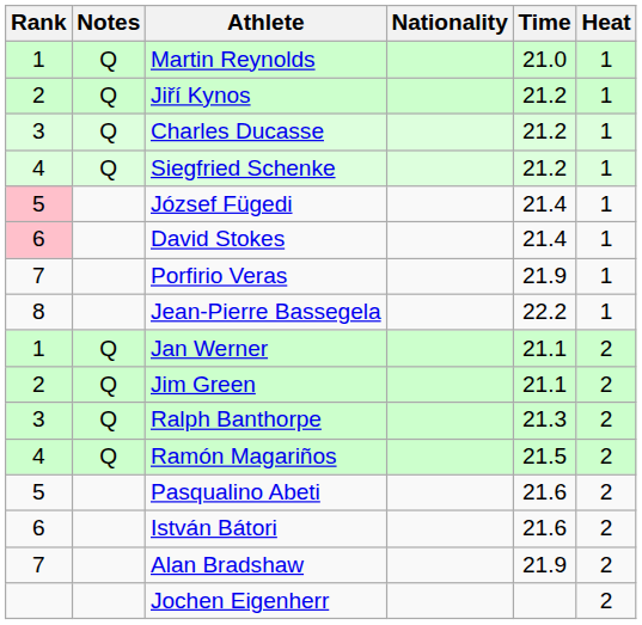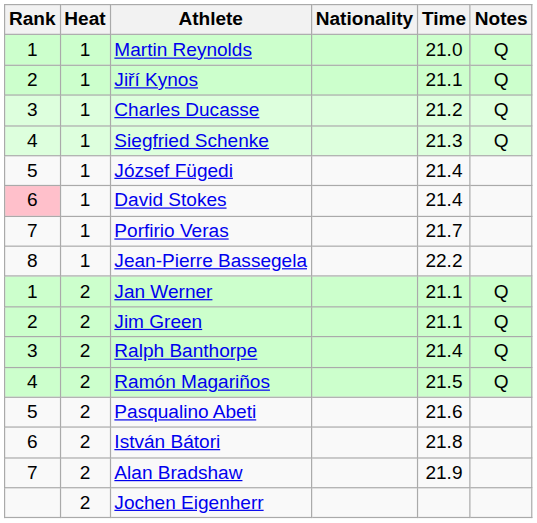 <table class="wikitable sortable" style="text-align:center">
 <tr>
 <th>Rank</th>
-<th>Notes</th>
+<th>Heat</th>
 <th>Athlete</th>
 <th>Nationality</th>
 <th>Time</th>
-<th>Heat</th>
+<th>Notes</th>
 </tr>
 <tr bgcolor=ccffcc>
 <td>1</td>
-<td>Q</td>
+<td>1</td>
 <td align=left><a href='#'>Martin Reynolds</a></td>
 <td align=left></td>
 <td>21.0</td>
-<td>1</td>
+<td>Q</td>
 </tr>
 <tr bgcolor=ccffcc>
 <td>2</td>
-<td>Q</td>
+<td>1</td>
 <td align=left><a href='#'>Jiří Kynos</a></td>
 <td align=left></td>
-<td>21.2</td>
-<td>1</td>
+<td>21.1</td>
+<td>Q</td>
 </tr>
 <tr bgcolor=ddffdd>
 <td>3</td>
-<td>Q</td>
+<td>1</td>
 <td align=left><a href='#'>Charles Ducasse</a></td>
 <td align=left></td>
 <td>21.2</td>
-<td>1</td>
+<td>Q</td>
 </tr>
 <tr bgcolor=ddffdd>
 <td>4</td>
-<td>Q</td>
+<td>1</td>
 <td align=left><a href='#'>Siegfried Schenke</a></td>
 <td align=left></td>
-<td>21.2</td>
-<td>1</td>
+<td>21.3</td>
+<td>Q</td>
 </tr>
 <tr>
-<td style="background: pink;">5</td>
-<td></td>
+<td>5</td>
+<td>1</td>
 <td align=left><a href='#'>József Fügedi</a></td>
 <td align=left></td>
 <td>21.4</td>
-<td>1</td>
+<td></td>
 </tr>
 <tr>
 <td style="background: pink;">6</td>
-<td></td>
+<td>1</td>
 <td align=left><a href='#'>David Stokes</a></td>
 <td align=left></td>
 <td>21.4</td>
-<td>1</td>
+<td></td>
 </tr>
 <tr>
 <td>7</td>
-<td></td>
+<td>1</td>
 <td align=left><a href='#'>Porfirio Veras</a></td>
 <td align=left></td>
-<td>21.9</td>
-<td>1</td>
+<td>21.7</td>
+<td></td>
 </tr>
 <tr>
 <td>8</td>
-<td></td>
+<td>1</td>
 <td align=left><a href='#'>Jean-Pierre Bassegela</a></td>
 <td align=left></td>
 <td>22.2</td>
-<td>1</td>
+<td></td>
 </tr>
 <tr bgcolor=ccffcc>
 <td>1</td>
-<td>Q</td>
+<td>2</td>
 <td align=left><a href='#'>Jan Werner</a></td>
 <td align=left></td>
 <td>21.1</td>
-<td>2</td>
+<td>Q</td>
 </tr>
 <tr bgcolor=ccffcc>
 <td>2</td>
-<td>Q</td>
+<td>2</td>
 <td align=left><a href='#'>Jim Green</a></td>
 <td align=left></td>
 <td>21.1</td>
-<td>2</td>
+<td>Q</td>
 </tr>
 <tr bgcolor=ccffcc>
 <td>3</td>
-<td>Q</td>
+<td>2</td>
 <td align=left><a href='#'>Ralph Banthorpe</a></td>
 <td align=left></td>
-<td>21.3</td>
-<td>2</td>
+<td>21.4</td>
+<td>Q</td>
 </tr>
 <tr bgcolor=ccffcc>
 <td>4</td>
-<td>Q</td>
+<td>2</td>
 <td align=left><a href='#'>Ramón Magariños</a></td>
 <td align=left></td>
 <td>21.5</td>
-<td>2</td>
+<td>Q</td>
 </tr>
 <tr>
 <td>5</td>
-<td></td>
+<td>2</td>
 <td align=left><a href='#'>Pasqualino Abeti</a></td>
 <td align=left></td>
 <td>21.6</td>
-<td>2</td>
+<td></td>
 </tr>
 <tr>
 <td>6</td>
-<td></td>
+<td>2</td>
 <td align=left><a href='#'>István Bátori</a></td>
 <td align=left></td>
-<td>21.6</td>
-<td>2</td>
+<td>21.8</td>
+<td></td>
 </tr>
 <tr>
 <td>7</td>
-<td></td>
+<td>2</td>
 <td align=left><a href='#'>Alan Bradshaw</a></td>
 <td align=left></td>
 <td>21.9</td>
-<td>2</td>
+<td></td>
 </tr>
 <tr>
 <td></td>
-<td></td>
+<td>2</td>
 <td align=left><a href='#'>Jochen Eigenherr</a></td>
 <td align=left></td>
 <td></td>
-<td>2</td>
+<td></td>
 </tr>
 </table>
